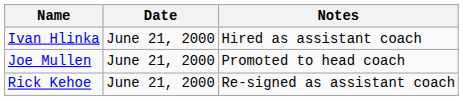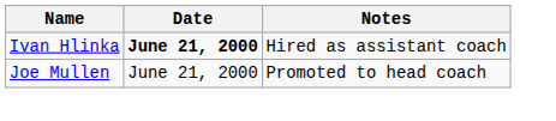 <table class="wikitable">
 <tr style="text-align:center; background:#ddd;">
 <th>Name</th>
 <th>Date</th>
 <th>Notes</th>
 </tr>
 <tr>
 <td><a href='#'>Ivan Hlinka</a></td>
-<td>June 21, 2000</td>
+<td><strong>June 21, 2000</strong></td>
 <td>Hired as assistant coach</td>
 </tr>
 <tr>
 <td><a href='#'>Joe Mullen</a></td>
 <td>June 21, 2000</td>
 <td>Promoted to head coach</td>
 </tr>
-<tr>
-<td><a href='#'>Rick Kehoe</a></td>
-<td>June 21, 2000</td>
-<td>Re-signed as assistant coach</td>
-</tr>
 </table>
